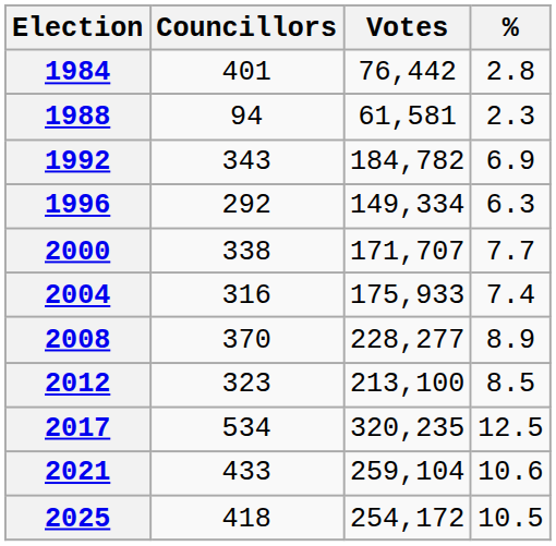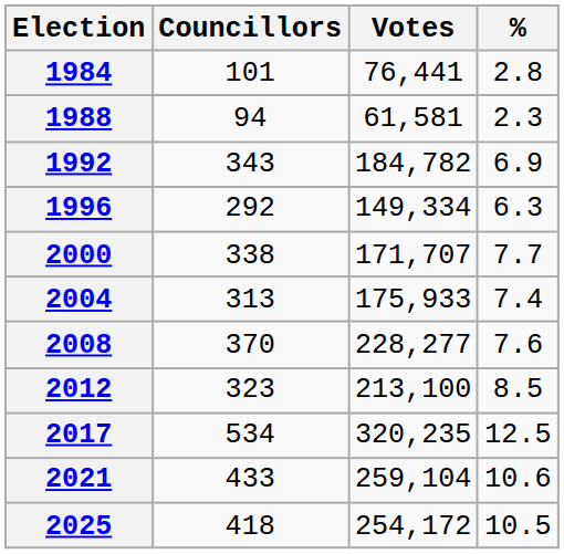 <table class="wikitable" style="text-align:center">
 <tr>
 <th>Election</th>
 <th>Councillors</th>
 <th>Votes</th>
 <th>%</th>
 </tr>
 <tr>
 <th><a href='#'>1984</a></th>
-<td>401</td>
-<td>76,442</td>
+<td>101</td>
+<td>76,441</td>
 <td>2.8</td>
 </tr>
 <tr>
 <th><a href='#'>1988</a></th>
 <td>94</td>
 <td>61,581</td>
 <td>2.3</td>
 </tr>
 <tr>
 <th><a href='#'>1992</a></th>
 <td>343</td>
 <td>184,782</td>
 <td>6.9</td>
 </tr>
 <tr>
 <th><a href='#'>1996</a></th>
 <td>292</td>
 <td>149,334</td>
 <td>6.3</td>
 </tr>
 <tr>
 <th><a href='#'>2000</a></th>
 <td>338</td>
 <td>171,707</td>
 <td>7.7</td>
 </tr>
 <tr>
 <th><a href='#'>2004</a></th>
-<td>316</td>
+<td>313</td>
 <td>175,933</td>
 <td>7.4</td>
 </tr>
 <tr>
 <th><a href='#'>2008</a></th>
 <td>370</td>
 <td>228,277</td>
-<td>8.9</td>
+<td>7.6</td>
 </tr>
 <tr>
 <th><a href='#'>2012</a></th>
 <td>323</td>
 <td>213,100</td>
 <td>8.5</td>
 </tr>
 <tr>
 <th><a href='#'>2017</a></th>
 <td>534</td>
 <td>320,235</td>
 <td>12.5</td>
 </tr>
 <tr>
 <th><a href='#'>2021</a></th>
 <td>433</td>
 <td>259,104</td>
 <td>10.6</td>
 </tr>
 <tr>
 <th><a href='#'>2025</a></th>
 <td>418</td>
 <td>254,172</td>
 <td>10.5</td>
 </tr>
 </table>
